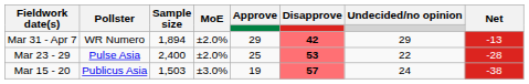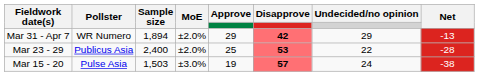 <table class="wikitable sortable" style="text-align:center;font-size:90%;line-height:14px;">
 <tr>
 <th rowspan="2">Fieldwork<br>date(s)</th>
 <th rowspan="2">Pollster</th>
 <th rowspan="2" data-sort-type="number">Sample<br>size</th>
 <th rowspan="2" data-sort-type="number"><abbr>MoE</abbr></th>
 <th class="unsortable">Approve</th>
 <th class="unsortable">Disapprove</th>
 <th class="unsortable">Undecided/no opinion</th>
 <th rowspan="2" class="unsortable" style="width:70px;">Net</th>
 </tr>
 <tr>
 <th class="unsortable" style="background:#008142;"></th>
 <th class="unsortable" style="background:#DC241F;"></th>
 <th class="unsortable" style="background:lightgray;"></th>
 </tr>
 <tr>
 <td data-sort-value="2025-03-31">Mar 31 - Apr 7</td>
 <td>WR Numero</td>
 <td>1,894</td>
 <td>±2.0%</td>
 <td>29</td>
 <td style="background:#FF7074;"><strong>42</strong></td>
 <td>29</td>
 <td style="background:#DC241F;color:white">-13</td>
 </tr>
 <tr>
 <td data-sort-value="2025-03-23">Mar 23 - 29</td>
-<td><a href='#'>Pulse Asia</a></td>
+<td><a href='#'>Publicus Asia</a></td>
 <td>2,400</td>
 <td>±2.0%</td>
 <td>25</td>
 <td style="background:#FF7074;"><strong>53</strong></td>
 <td>22</td>
 <td style="background:#DC241F;color:white">-28</td>
 </tr>
 <tr>
 <td data-sort-value="2025-03-15">Mar 15 - 20</td>
-<td><a href='#'>Publicus Asia</a></td>
+<td><a href='#'>Pulse Asia</a></td>
 <td>1,503</td>
 <td>±3.0%</td>
 <td>19</td>
 <td style="background:#FF7074;"><strong>57</strong></td>
 <td>24</td>
 <td style="background:#DC241F;color:white">-38</td>
 </tr>
 </table>
